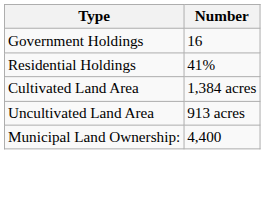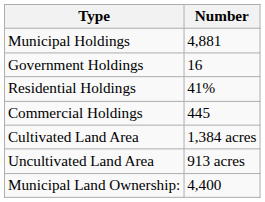 <table class="wikitable">
 <tr>
 <th>Type</th>
 <th>Number</th>
+</tr>
+<tr>
+<td>Municipal Holdings</td>
+<td>4,881</td>
 </tr>
 <tr>
 <td>Government Holdings</td>
 <td>16</td>
 </tr>
 <tr>
 <td>Residential Holdings</td>
 <td>41%</td>
+</tr>
+<tr>
+<td>Commercial Holdings</td>
+<td>445</td>
 </tr>
 <tr>
 <td>Cultivated Land Area</td>
 <td>1,384 acres</td>
 </tr>
 <tr>
 <td>Uncultivated Land Area</td>
 <td>913 acres</td>
 </tr>
 <tr>
 <td>Municipal Land Ownership:</td>
 <td>4,400</td>
 </tr>
 </table>
